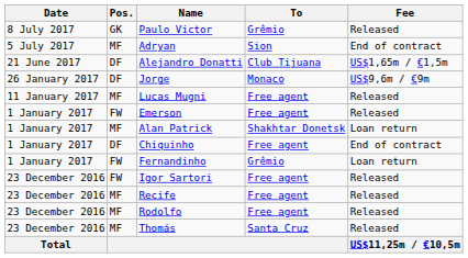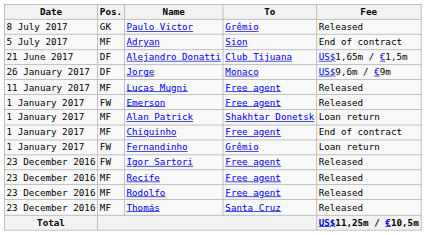 <table class="wikitable">
 <tr>
 <th>Date</th>
 <th>Pos.</th>
 <th>Name</th>
 <th>To</th>
 <th>Fee</th>
 </tr>
 <tr>
 <td>8 July 2017</td>
 <td>GK</td>
 <td> <a href='#'>Paulo Victor</a></td>
 <td> <a href='#'>Grêmio</a></td>
 <td>Released</td>
 </tr>
 <tr>
 <td>5 July 2017</td>
 <td>MF</td>
 <td> <a href='#'>Adryan</a></td>
 <td> <a href='#'>Sion</a></td>
 <td>End of contract</td>
 </tr>
 <tr>
 <td>21 June 2017</td>
 <td>DF</td>
 <td> <a href='#'>Alejandro Donatti</a></td>
 <td> <a href='#'>Club Tijuana</a></td>
 <td><a href='#'>US$</a>1,65m / <a href='#'>€</a>1,5m</td>
 </tr>
 <tr>
 <td>26 January 2017</td>
 <td>DF</td>
 <td> <a href='#'>Jorge</a></td>
 <td> <a href='#'>Monaco</a></td>
 <td><a href='#'>US$</a>9,6m / <a href='#'>€</a>9m</td>
 </tr>
 <tr>
 <td>11 January 2017</td>
 <td>MF</td>
 <td> <a href='#'>Lucas Mugni</a></td>
 <td><a href='#'>Free agent</a></td>
 <td>Released</td>
 </tr>
 <tr>
 <td>1 January 2017</td>
 <td>FW</td>
 <td> <a href='#'>Emerson</a></td>
 <td><a href='#'>Free agent</a></td>
 <td>Released</td>
 </tr>
 <tr>
 <td>1 January 2017</td>
 <td>MF</td>
 <td> <a href='#'>Alan Patrick</a></td>
 <td> <a href='#'>Shakhtar Donetsk</a></td>
 <td>Loan return</td>
 </tr>
 <tr>
 <td>1 January 2017</td>
-<td>DF</td>
+<td>MF</td>
 <td> <a href='#'>Chiquinho</a></td>
 <td><a href='#'>Free agent</a></td>
 <td>End of contract</td>
 </tr>
 <tr>
 <td>1 January 2017</td>
 <td>FW</td>
 <td> <a href='#'>Fernandinho</a></td>
 <td> <a href='#'>Grêmio</a></td>
 <td>Loan return</td>
 </tr>
 <tr>
 <td>23 December 2016</td>
 <td>FW</td>
 <td> <a href='#'>Igor Sartori</a></td>
 <td><a href='#'>Free agent</a></td>
 <td>Released</td>
 </tr>
 <tr>
 <td>23 December 2016</td>
 <td>MF</td>
 <td> <a href='#'>Recife</a></td>
 <td><a href='#'>Free agent</a></td>
 <td>Released</td>
 </tr>
 <tr>
 <td>23 December 2016</td>
 <td>MF</td>
 <td> <a href='#'>Rodolfo</a></td>
 <td><a href='#'>Free agent</a></td>
 <td>Released</td>
 </tr>
 <tr>
 <td>23 December 2016</td>
 <td>MF</td>
 <td> <a href='#'>Thomás</a></td>
 <td> <a href='#'>Santa Cruz</a></td>
 <td>Released</td>
 </tr>
 <tr>
 <th>Total</th>
 <th colspan="3"></th>
 <th><a href='#'>US$</a>11,25m / <a href='#'>€</a>10,5m</th>
 </tr>
 </table>
